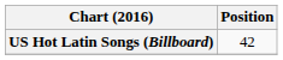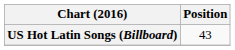 <table class="wikitable plainrowheaders" style="text-align:center">
 <tr>
 <th scope="col">Chart (2016)</th>
 <th scope="col">Position</th>
 </tr>
 <tr>
 <th scope="row">US Hot Latin Songs (<em>Billboard</em>)</th>
-<td>42</td>
+<td>43</td>
 </tr>
 <tr>
 </tr>
 </table>
